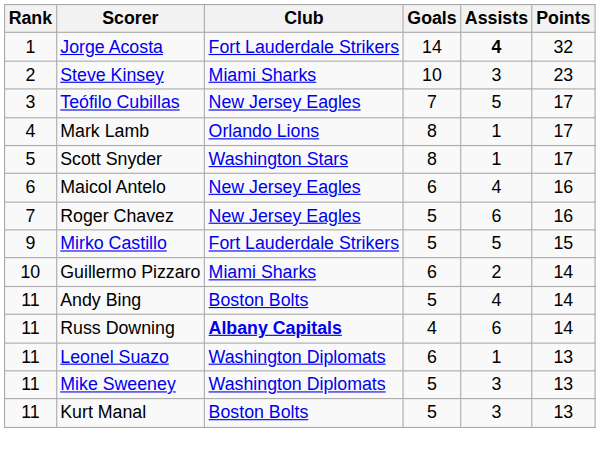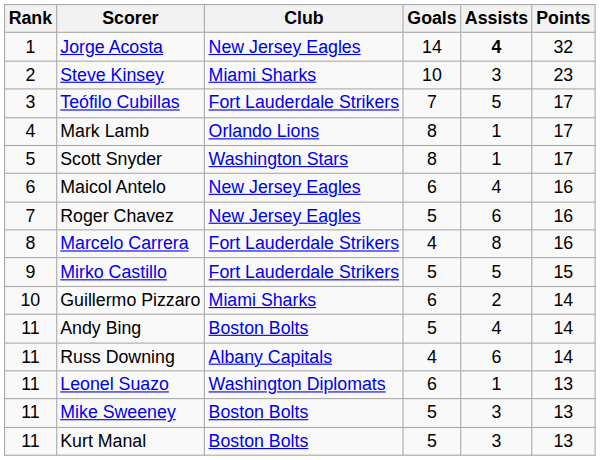 <table class="wikitable">
 <tr>
 <th>Rank</th>
 <th>Scorer</th>
 <th>Club</th>
 <th>Goals</th>
 <th>Assists</th>
 <th>Points</th>
 </tr>
 <tr>
 <td align=center>1</td>
 <td><a href='#'>Jorge Acosta</a></td>
-<td><a href='#'>Fort Lauderdale Strikers</a></td>
+<td><a href='#'>New Jersey Eagles</a></td>
 <td align=center>14</td>
 <td align=center><strong>4</strong></td>
 <td align=center>32</td>
 </tr>
 <tr>
 <td align=center>2</td>
 <td><a href='#'>Steve Kinsey</a></td>
 <td><a href='#'>Miami Sharks</a></td>
 <td align=center>10</td>
 <td align=center>3</td>
 <td align=center>23</td>
 </tr>
 <tr>
 <td align=center>3</td>
 <td><a href='#'>Teófilo Cubillas</a></td>
-<td><a href='#'>New Jersey Eagles</a></td>
+<td><a href='#'>Fort Lauderdale Strikers</a></td>
 <td align=center>7</td>
 <td align=center>5</td>
 <td align=center>17</td>
 </tr>
 <tr>
 <td align=center>4</td>
 <td>Mark Lamb</td>
 <td><a href='#'>Orlando Lions</a></td>
 <td align=center>8</td>
 <td align=center>1</td>
 <td align=center>17</td>
 </tr>
 <tr>
 <td align=center>5</td>
 <td>Scott Snyder</td>
 <td><a href='#'>Washington Stars</a></td>
 <td align=center>8</td>
 <td align=center>1</td>
 <td align=center>17</td>
 </tr>
 <tr>
 <td align=center>6</td>
 <td>Maicol Antelo</td>
 <td><a href='#'>New Jersey Eagles</a></td>
 <td align=center>6</td>
 <td align=center>4</td>
 <td align=center>16</td>
 </tr>
 <tr>
 <td align=center>7</td>
 <td>Roger Chavez</td>
 <td><a href='#'>New Jersey Eagles</a></td>
 <td align=center>5</td>
 <td align=center>6</td>
 <td align=center>16</td>
 </tr>
 <tr>
+<td align=center>8</td>
+<td><a href='#'>Marcelo Carrera</a></td>
+<td><a href='#'>Fort Lauderdale Strikers</a></td>
+<td align=center>4</td>
+<td align=center>8</td>
+<td align=center>16</td>
+</tr>
+<tr>
 <td align=center>9</td>
 <td><a href='#'>Mirko Castillo</a></td>
 <td><a href='#'>Fort Lauderdale Strikers</a></td>
 <td align=center>5</td>
 <td align=center>5</td>
 <td align=center>15</td>
 </tr>
 <tr>
 <td align=center>10</td>
 <td>Guillermo Pizzaro</td>
 <td><a href='#'>Miami Sharks</a></td>
 <td align=center>6</td>
 <td align=center>2</td>
 <td align=center>14</td>
 </tr>
 <tr>
 <td align=center>11</td>
 <td>Andy Bing</td>
 <td><a href='#'>Boston Bolts</a></td>
 <td align=center>5</td>
 <td align=center>4</td>
 <td align=center>14</td>
 </tr>
 <tr>
 <td align=center>11</td>
 <td>Russ Downing</td>
-<td><strong><a href='#'>Albany Capitals</a></strong></td>
+<td><a href='#'>Albany Capitals</a></td>
 <td align=center>4</td>
 <td align=center>6</td>
 <td align=center>14</td>
 </tr>
 <tr>
 <td align=center>11</td>
 <td><a href='#'>Leonel Suazo</a></td>
 <td><a href='#'>Washington Diplomats</a></td>
 <td align=center>6</td>
 <td align=center>1</td>
 <td align=center>13</td>
 </tr>
 <tr>
 <td align=center>11</td>
 <td><a href='#'>Mike Sweeney</a></td>
-<td><a href='#'>Washington Diplomats</a></td>
+<td><a href='#'>Boston Bolts</a></td>
 <td align=center>5</td>
 <td align=center>3</td>
 <td align=center>13</td>
 </tr>
 <tr>
 <td align=center>11</td>
 <td>Kurt Manal</td>
 <td><a href='#'>Boston Bolts</a></td>
 <td align=center>5</td>
 <td align=center>3</td>
 <td align=center>13</td>
 </tr>
 </table>
